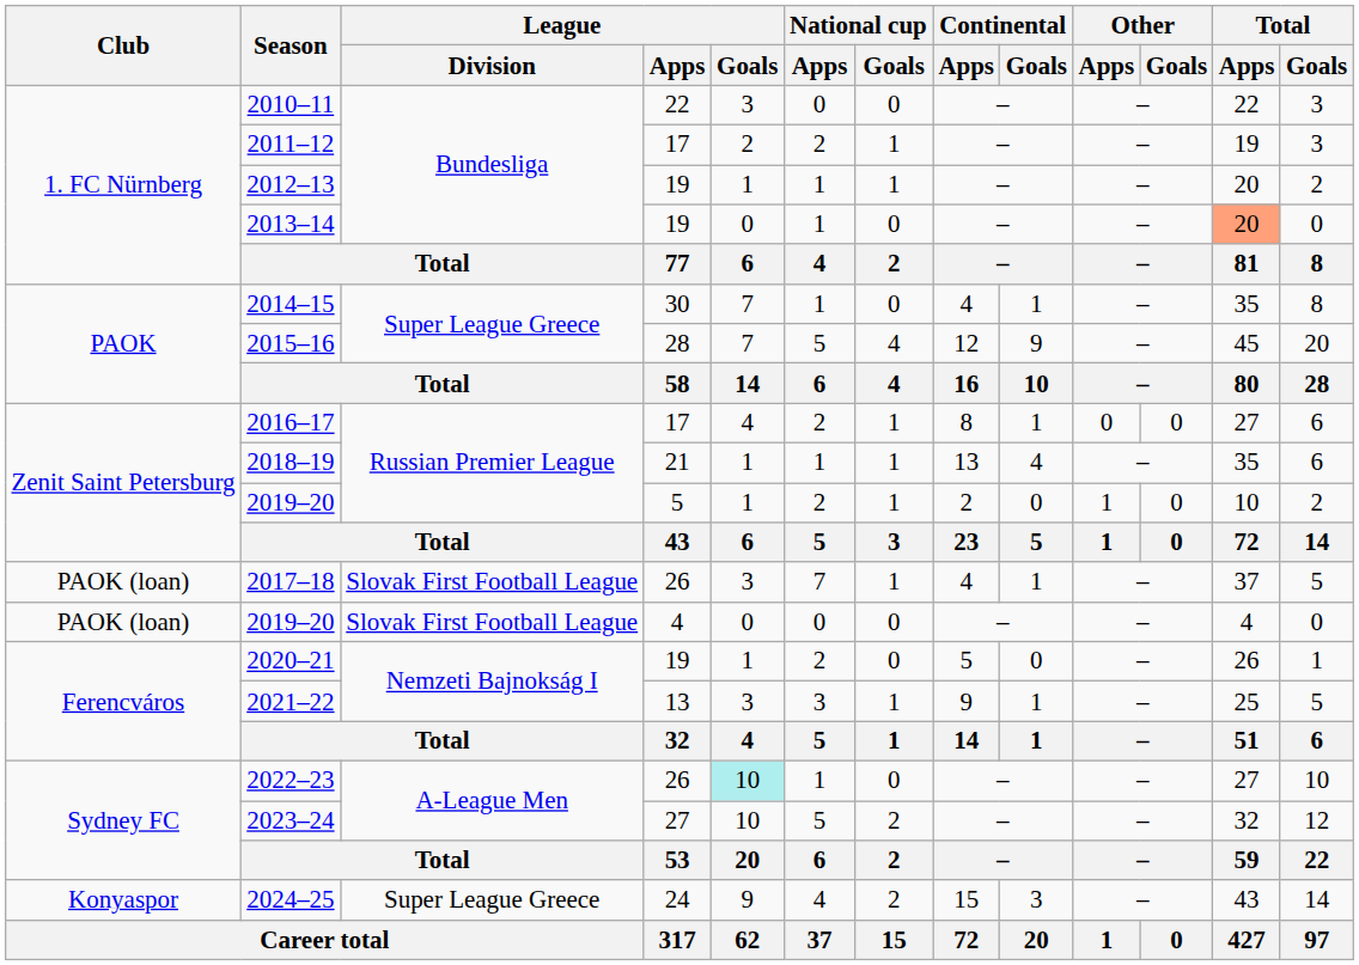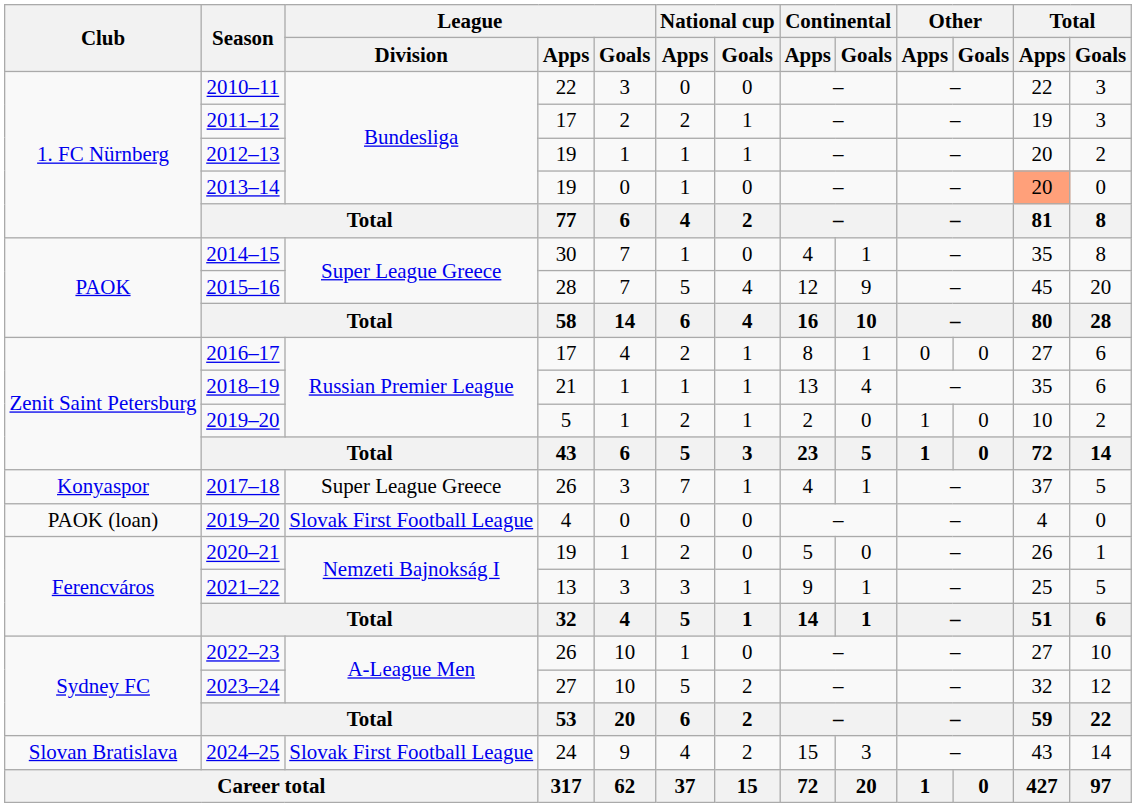 <table class="wikitable" style="text-align:center">
 <tr>
 <th rowspan="2">Club</th>
 <th rowspan="2">Season</th>
 <th colspan="3">League</th>
 <th colspan="2">National cup</th>
 <th colspan="2">Continental</th>
 <th colspan="2">Other</th>
 <th colspan="2">Total</th>
 </tr>
 <tr>
 <th>Division</th>
 <th>Apps</th>
 <th>Goals</th>
 <th>Apps</th>
 <th>Goals</th>
 <th>Apps</th>
 <th>Goals</th>
 <th>Apps</th>
 <th>Goals</th>
 <th>Apps</th>
 <th>Goals</th>
 </tr>
 <tr>
 <td rowspan="5"><a href='#'>1. FC Nürnberg</a></td>
 <td><a href='#'>2010–11</a></td>
 <td rowspan="4"><a href='#'>Bundesliga</a></td>
 <td>22</td>
 <td>3</td>
 <td>0</td>
 <td>0</td>
 <td colspan="2">–</td>
 <td colspan="2">–</td>
 <td>22</td>
 <td>3</td>
 </tr>
 <tr>
 <td><a href='#'>2011–12</a></td>
 <td>17</td>
 <td>2</td>
 <td>2</td>
 <td>1</td>
 <td colspan="2">–</td>
 <td colspan="2">–</td>
 <td>19</td>
 <td>3</td>
 </tr>
 <tr>
 <td><a href='#'>2012–13</a></td>
 <td>19</td>
 <td>1</td>
 <td>1</td>
 <td>1</td>
 <td colspan="2">–</td>
 <td colspan="2">–</td>
 <td>20</td>
 <td>2</td>
 </tr>
 <tr>
 <td><a href='#'>2013–14</a></td>
 <td>19</td>
 <td>0</td>
 <td>1</td>
 <td>0</td>
 <td colspan="2">–</td>
 <td colspan="2">–</td>
 <td style="background: lightsalmon;">20</td>
 <td>0</td>
 </tr>
 <tr>
 <th colspan="2">Total</th>
 <th>77</th>
 <th>6</th>
 <th>4</th>
 <th>2</th>
 <th colspan="2">–</th>
 <th colspan="2">–</th>
 <th>81</th>
 <th>8</th>
 </tr>
 <tr>
 <td rowspan="3"><a href='#'>PAOK</a></td>
 <td><a href='#'>2014–15</a></td>
 <td rowspan="2"><a href='#'>Super League Greece</a></td>
 <td>30</td>
 <td>7</td>
 <td>1</td>
 <td>0</td>
 <td>4</td>
 <td>1</td>
 <td colspan="2">–</td>
 <td>35</td>
 <td>8</td>
 </tr>
 <tr>
 <td><a href='#'>2015–16</a></td>
 <td>28</td>
 <td>7</td>
 <td>5</td>
 <td>4</td>
 <td>12</td>
 <td>9</td>
 <td colspan="2">–</td>
 <td>45</td>
 <td>20</td>
 </tr>
 <tr>
 <th colspan="2">Total</th>
 <th>58</th>
 <th>14</th>
 <th>6</th>
 <th>4</th>
 <th>16</th>
 <th>10</th>
 <th colspan="2">–</th>
 <th>80</th>
 <th>28</th>
 </tr>
 <tr>
 <td rowspan="4"><a href='#'>Zenit Saint Petersburg</a></td>
 <td><a href='#'>2016–17</a></td>
 <td rowspan="3"><a href='#'>Russian Premier League</a></td>
 <td>17</td>
 <td>4</td>
 <td>2</td>
 <td>1</td>
 <td>8</td>
 <td>1</td>
 <td>0</td>
 <td>0</td>
 <td>27</td>
 <td>6</td>
 </tr>
 <tr>
 <td><a href='#'>2018–19</a></td>
 <td>21</td>
 <td>1</td>
 <td>1</td>
 <td>1</td>
 <td>13</td>
 <td>4</td>
 <td colspan="2">–</td>
 <td>35</td>
 <td>6</td>
 </tr>
 <tr>
 <td><a href='#'>2019–20</a></td>
 <td>5</td>
 <td>1</td>
 <td>2</td>
 <td>1</td>
 <td>2</td>
 <td>0</td>
 <td>1</td>
 <td>0</td>
 <td>10</td>
 <td>2</td>
 </tr>
 <tr>
 <th colspan="2">Total</th>
 <th>43</th>
 <th>6</th>
 <th>5</th>
 <th>3</th>
 <th>23</th>
 <th>5</th>
 <th>1</th>
 <th>0</th>
 <th>72</th>
 <th>14</th>
 </tr>
 <tr>
-<td>PAOK (loan)</td>
+<td><a href='#'>Konyaspor</a></td>
 <td><a href='#'>2017–18</a></td>
-<td><a href='#'>Slovak First Football League</a></td>
+<td>Super League Greece</td>
 <td>26</td>
 <td>3</td>
 <td>7</td>
 <td>1</td>
 <td>4</td>
 <td>1</td>
 <td colspan="2">–</td>
 <td>37</td>
 <td>5</td>
 </tr>
 <tr>
 <td>PAOK (loan)</td>
 <td><a href='#'>2019–20</a></td>
 <td><a href='#'>Slovak First Football League</a></td>
 <td>4</td>
 <td>0</td>
 <td>0</td>
 <td>0</td>
 <td colspan="2">–</td>
 <td colspan="2">–</td>
 <td>4</td>
 <td>0</td>
 </tr>
 <tr>
 <td rowspan="3"><a href='#'>Ferencváros</a></td>
 <td><a href='#'>2020–21</a></td>
 <td rowspan="2"><a href='#'>Nemzeti Bajnokság I</a></td>
 <td>19</td>
 <td>1</td>
 <td>2</td>
 <td>0</td>
 <td>5</td>
 <td>0</td>
 <td colspan="2">–</td>
 <td>26</td>
 <td>1</td>
 </tr>
 <tr>
 <td><a href='#'>2021–22</a></td>
 <td>13</td>
 <td>3</td>
 <td>3</td>
 <td>1</td>
 <td>9</td>
 <td>1</td>
 <td colspan="2">–</td>
 <td>25</td>
 <td>5</td>
 </tr>
 <tr>
 <th colspan="2">Total</th>
 <th>32</th>
 <th>4</th>
 <th>5</th>
 <th>1</th>
 <th>14</th>
 <th>1</th>
 <th colspan="2">–</th>
 <th>51</th>
 <th>6</th>
 </tr>
 <tr>
 <td rowspan="3"><a href='#'>Sydney FC</a></td>
 <td><a href='#'>2022–23</a></td>
 <td rowspan="2"><a href='#'>A-League Men</a></td>
 <td>26</td>
-<td style="background: paleturquoise;">10</td>
+<td>10</td>
 <td>1</td>
 <td>0</td>
 <td colspan="2">–</td>
 <td colspan="2">–</td>
 <td>27</td>
 <td>10</td>
 </tr>
 <tr>
 <td><a href='#'>2023–24</a></td>
 <td>27</td>
 <td>10</td>
 <td>5</td>
 <td>2</td>
 <td colspan="2">–</td>
 <td colspan="2">–</td>
 <td>32</td>
 <td>12</td>
 </tr>
 <tr>
 <th colspan="2">Total</th>
 <th>53</th>
 <th>20</th>
 <th>6</th>
 <th>2</th>
 <th colspan="2">–</th>
 <th colspan="2">–</th>
 <th>59</th>
 <th>22</th>
 </tr>
 <tr>
-<td><a href='#'>Konyaspor</a></td>
+<td><a href='#'>Slovan Bratislava</a></td>
 <td><a href='#'>2024–25</a></td>
-<td>Super League Greece</td>
+<td><a href='#'>Slovak First Football League</a></td>
 <td>24</td>
 <td>9</td>
 <td>4</td>
 <td>2</td>
 <td>15</td>
 <td>3</td>
 <td colspan="2">–</td>
 <td>43</td>
 <td>14</td>
 </tr>
 <tr>
 <th colspan="3">Career total</th>
 <th>317</th>
 <th>62</th>
 <th>37</th>
 <th>15</th>
 <th>72</th>
 <th>20</th>
 <th>1</th>
 <th>0</th>
 <th>427</th>
 <th>97</th>
 </tr>
 </table>
